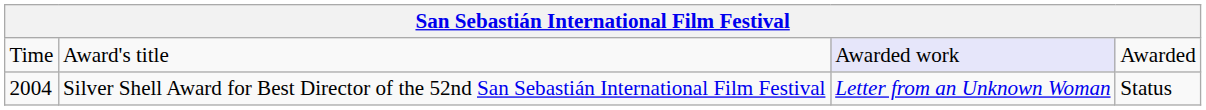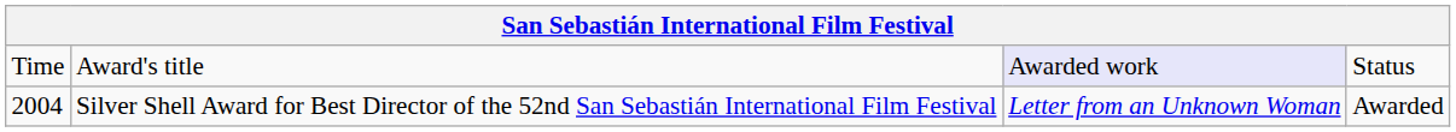 <table class="wikitable">
 <tr>
 <th colspan="4"><a href='#'>San Sebastián International Film Festival</a></th>
 </tr>
 <tr>
 <td>Time</td>
 <td>Award's title</td>
 <td style="background: lavender;">Awarded work</td>
-<td>Awarded</td>
+<td>Status</td>
 </tr>
 <tr>
 <td>2004</td>
 <td>Silver Shell Award for Best Director of the 52nd <a href='#'>San Sebastián International Film Festival</a></td>
 <td><em><a href='#'>Letter from an Unknown Woman</a></em></td>
-<td>Status</td>
+<td>Awarded</td>
 </tr>
 </table>
